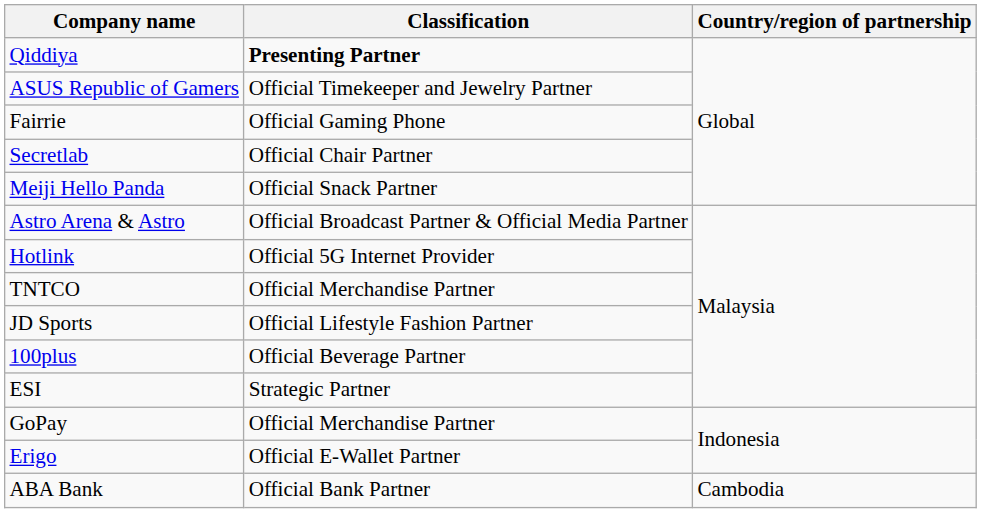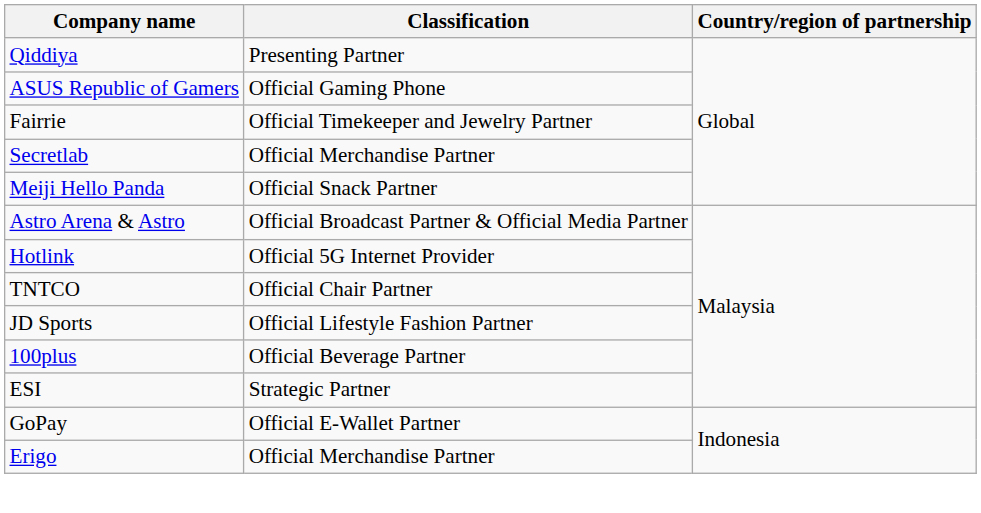 <table class="wikitable">
 <tr>
 <th>Company name</th>
 <th>Classification</th>
 <th>Country/region of partnership</th>
 </tr>
 <tr>
 <td><a href='#'>Qiddiya</a></td>
-<td><strong>Presenting Partner</strong></td>
+<td>Presenting Partner</td>
 <td rowspan="5">Global</td>
 </tr>
 <tr>
 <td><a href='#'>ASUS Republic of Gamers</a></td>
+<td>Official Gaming Phone</td>
+</tr>
+<tr>
+<td>Fairrie</td>
 <td>Official Timekeeper and Jewelry Partner</td>
 </tr>
 <tr>
-<td>Fairrie</td>
-<td>Official Gaming Phone</td>
-</tr>
-<tr>
 <td><a href='#'>Secretlab</a></td>
-<td>Official Chair Partner</td>
+<td>Official Merchandise Partner</td>
 </tr>
 <tr>
 <td><a href='#'>Meiji Hello Panda</a></td>
 <td>Official Snack Partner</td>
 </tr>
 <tr>
 <td><a href='#'>Astro Arena</a> & <a href='#'>Astro</a></td>
 <td>Official Broadcast Partner & Official Media Partner</td>
 <td rowspan="6">Malaysia</td>
 </tr>
 <tr>
 <td><a href='#'>Hotlink</a></td>
 <td>Official 5G Internet Provider</td>
 </tr>
 <tr>
 <td>TNTCO</td>
-<td>Official Merchandise Partner</td>
+<td>Official Chair Partner</td>
 </tr>
 <tr>
 <td>JD Sports</td>
 <td>Official Lifestyle Fashion Partner</td>
 </tr>
 <tr>
 <td><a href='#'>100plus</a></td>
 <td>Official Beverage Partner</td>
 </tr>
 <tr>
 <td>ESI</td>
 <td>Strategic Partner</td>
 </tr>
 <tr>
 <td>GoPay</td>
-<td>Official Merchandise Partner</td>
+<td>Official E-Wallet Partner</td>
 <td rowspan="2">Indonesia</td>
 </tr>
 <tr>
 <td><a href='#'>Erigo</a></td>
-<td>Official E-Wallet Partner</td>
-</tr>
-<tr>
-<td>ABA Bank</td>
-<td>Official Bank Partner</td>
-<td>Cambodia</td>
+<td>Official Merchandise Partner</td>
 </tr>
 </table>
